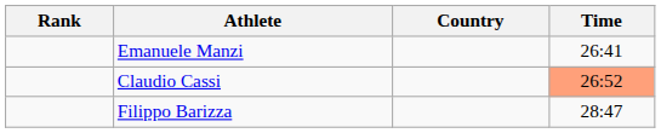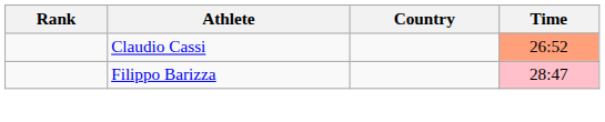 <table class="wikitable" width=40% style="font-size:90%; text-align:center;">
 <tr>
 <th>Rank</th>
 <th>Athlete</th>
 <th>Country</th>
 <th>Time</th>
-</tr>
-<tr>
-<td></td>
-<td align=left><a href='#'>Emanuele Manzi</a></td>
-<td align=left></td>
-<td>26:41</td>
 </tr>
 <tr>
 <td></td>
 <td align=left><a href='#'>Claudio Cassi</a></td>
 <td align=left></td>
 <td style="background: lightsalmon;">26:52</td>
 </tr>
 <tr>
 <td></td>
 <td align=left><a href='#'>Filippo Barizza</a></td>
 <td align=left></td>
-<td>28:47</td>
+<td style="background: pink;">28:47</td>
 </tr>
 </table>
